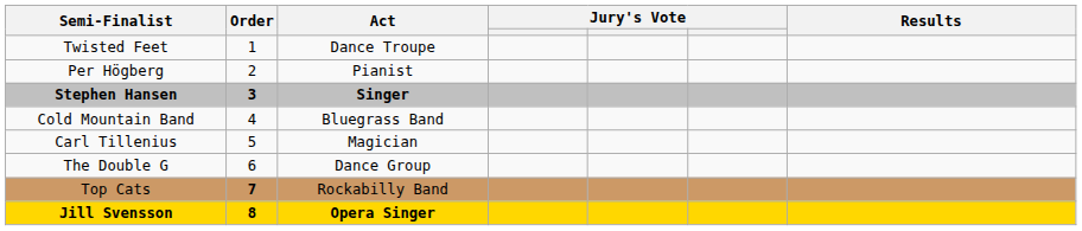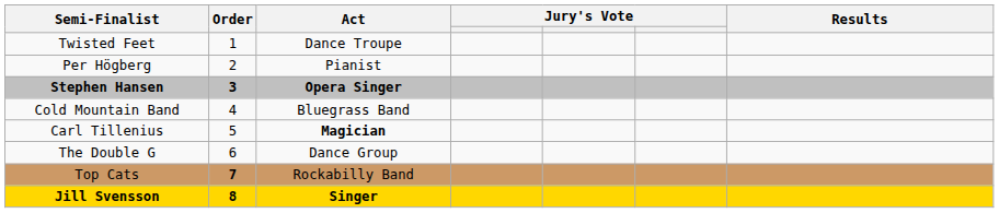 <table class="wikitable plainrowheaders sortable" style="text-align:center" width="76%;">
 <tr>
 <th scope="col" rowspan="2" class="unsortable" style="width:17em;">Semi-Finalist</th>
 <th scope="col" rowspan="2" style="width:1em;">Order</th>
 <th scope="col" rowspan="2" class="unsortable" style="width:16em;">Act</th>
 <th scope="col" colspan="3" class="unsortable" style="width:24em;">Jury's Vote</th>
 <th scope="col" rowspan="2" style="width:23em;">Results</th>
 </tr>
 <tr>
 <th scope="col" class="unsortable" style="width:6em;"></th>
 <th scope="col" class="unsortable" style="width:6em;"></th>
 <th scope="col" class="unsortable" style="width:6em;"></th>
 </tr>
 <tr>
 <td>Twisted Feet</td>
 <td>1</td>
 <td>Dance Troupe</td>
 <td style="text-align:center;"></td>
 <td style="text-align:center;"></td>
 <td style="text-align:center;"></td>
 <td></td>
 </tr>
 <tr>
 <td>Per Högberg</td>
 <td>2</td>
 <td>Pianist</td>
 <td style="text-align:center;"></td>
 <td style="text-align:center;"></td>
 <td style="text-align:center;"></td>
 <td></td>
 </tr>
 <tr style="background:silver;">
 <td><strong>Stephen Hansen</strong></td>
 <td><strong>3</strong></td>
-<td><strong>Singer</strong></td>
+<td><strong>Opera Singer</strong></td>
 <td style="text-align:center;"></td>
 <td style="text-align:center;"></td>
 <td style="text-align:center;"></td>
 <td><strong></strong></td>
 </tr>
 <tr>
 <td>Cold Mountain Band</td>
 <td>4</td>
 <td>Bluegrass Band</td>
 <td style="text-align:center;"></td>
 <td style="text-align:center;"></td>
 <td style="text-align:center;"></td>
 <td></td>
 </tr>
 <tr>
 <td>Carl Tillenius</td>
 <td>5</td>
-<td>Magician</td>
+<td><strong>Magician</strong></td>
 <td style="text-align:center;"></td>
 <td style="text-align:center;"></td>
 <td style="text-align:center;"></td>
 <td></td>
 </tr>
 <tr>
 <td>The Double G</td>
 <td>6</td>
 <td>Dance Group</td>
 <td style="text-align:center;"></td>
 <td style="text-align:center;"></td>
 <td style="text-align:center;"></td>
 <td></td>
 </tr>
 <tr style="background:#c96;">
 <td>Top Cats</td>
 <td><strong>7</strong></td>
 <td>Rockabilly Band</td>
 <td style="text-align:center;"></td>
 <td style="text-align:center;"></td>
 <td style="text-align:center;"></td>
 <td><strong></strong></td>
 </tr>
 <tr style="background:gold;">
 <td><strong>Jill Svensson</strong></td>
 <td><strong>8</strong></td>
-<td><strong>Opera Singer</strong></td>
+<td><strong>Singer</strong></td>
 <td style="text-align:center;"></td>
 <td style="text-align:center;"></td>
 <td style="text-align:center;"></td>
 <td><strong></strong></td>
 </tr>
 </table>
